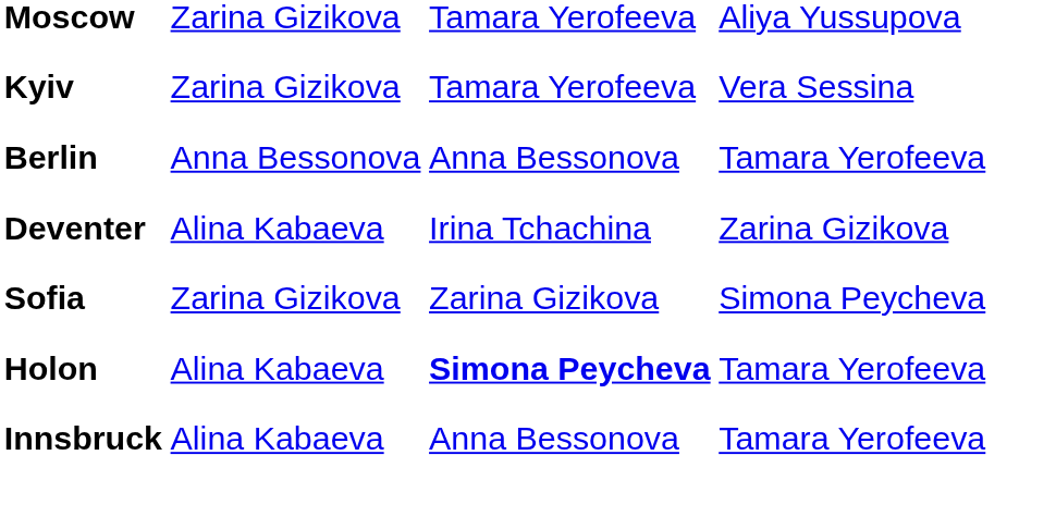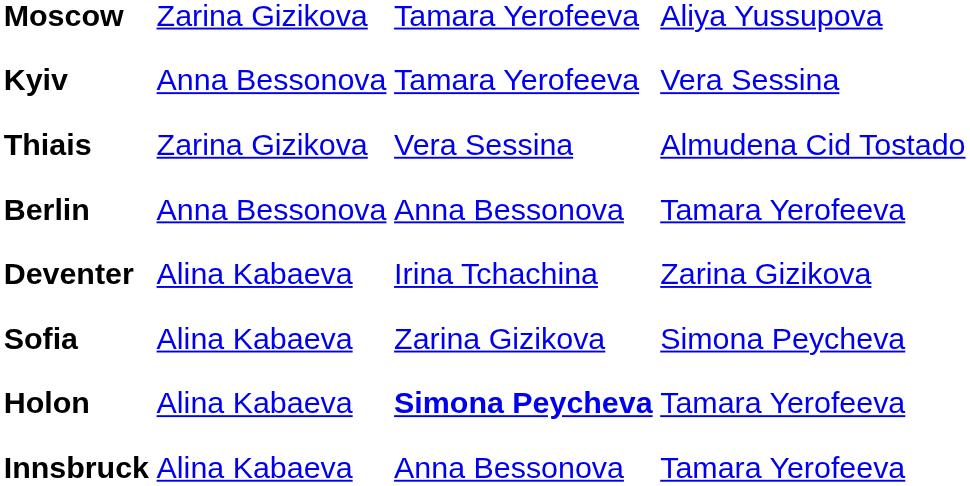 <table>
 <tr>
 <th scope=row style="text-align:left">Moscow</th>
 <td style="height:30px;"> <a href='#'>Zarina Gizikova</a></td>
 <td style="height:30px;"> <a href='#'>Tamara Yerofeeva</a></td>
 <td style="height:30px;"> <a href='#'>Aliya Yussupova</a></td>
 </tr>
 <tr>
 <th scope=row style="text-align:left">Kyiv</th>
-<td style="height:30px;"> <a href='#'>Zarina Gizikova</a></td>
+<td style="height:30px;"> <a href='#'>Anna Bessonova</a></td>
 <td style="height:30px;"> <a href='#'>Tamara Yerofeeva</a></td>
 <td style="height:30px;"> <a href='#'>Vera Sessina</a></td>
+</tr>
+<tr>
+<th scope=row style="text-align:left">Thiais</th>
+<td style="height:30px;"> <a href='#'>Zarina Gizikova</a></td>
+<td style="height:30px;"> <a href='#'>Vera Sessina</a></td>
+<td style="height:30px;"> <a href='#'>Almudena Cid Tostado</a></td>
 </tr>
 <tr>
 <th scope=row style="text-align:left">Berlin</th>
 <td style="height:30px;"> <a href='#'>Anna Bessonova</a></td>
 <td style="height:30px;"> <a href='#'>Anna Bessonova</a></td>
 <td style="height:30px;"> <a href='#'>Tamara Yerofeeva</a></td>
 </tr>
 <tr>
 <th scope=row style="text-align:left">Deventer</th>
 <td style="height:30px;"> <a href='#'>Alina Kabaeva</a></td>
 <td style="height:30px;"> <a href='#'>Irina Tchachina</a></td>
 <td style="height:30px;"> <a href='#'>Zarina Gizikova</a></td>
 </tr>
 <tr>
 <th scope=row style="text-align:left">Sofia</th>
-<td style="height:30px;"> <a href='#'>Zarina Gizikova</a></td>
+<td style="height:30px;"> <a href='#'>Alina Kabaeva</a></td>
 <td style="height:30px;"> <a href='#'>Zarina Gizikova</a></td>
 <td style="height:30px;"> <a href='#'>Simona Peycheva</a></td>
 </tr>
 <tr>
 <th scope=row style="text-align:left">Holon</th>
 <td style="height:30px;"> <a href='#'>Alina Kabaeva</a></td>
 <td style="height:30px;"><strong> <a href='#'>Simona Peycheva</a></strong></td>
 <td style="height:30px;"> <a href='#'>Tamara Yerofeeva</a></td>
 </tr>
 <tr>
 <th scope=row style="text-align:left">Innsbruck</th>
 <td style="height:30px;"> <a href='#'>Alina Kabaeva</a></td>
 <td style="height:30px;"> <a href='#'>Anna Bessonova</a></td>
 <td style="height:30px;"> <a href='#'>Tamara Yerofeeva</a></td>
 </tr>
 <tr>
 </tr>
 </table>
